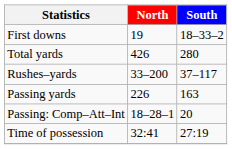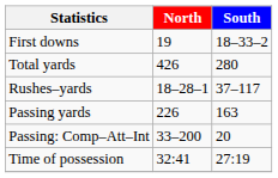 <table class="wikitable" style="float: left;">
 <tr>
 <th>Statistics</th>
 <th style="background:red; color:white">North</th>
 <th style="background:blue; color:white">South</th>
 </tr>
 <tr>
 <td>First downs</td>
 <td>19</td>
 <td>18–33–2</td>
 </tr>
 <tr>
 <td>Total yards</td>
 <td>426</td>
 <td>280</td>
 </tr>
 <tr>
 <td>Rushes–yards</td>
-<td>33–200</td>
+<td>18–28–1</td>
 <td>37–117</td>
 </tr>
 <tr>
 <td>Passing yards</td>
 <td>226</td>
 <td>163</td>
 </tr>
 <tr>
 <td>Passing: Comp–Att–Int</td>
-<td>18–28–1</td>
+<td>33–200</td>
 <td>20</td>
 </tr>
 <tr>
 <td>Time of possession</td>
 <td>32:41</td>
 <td>27:19</td>
 </tr>
 <tr>
 </tr>
 </table>
